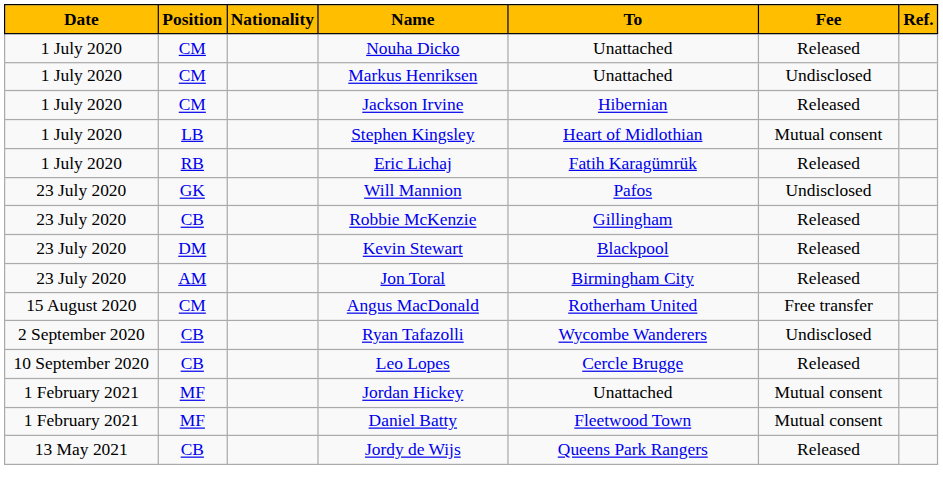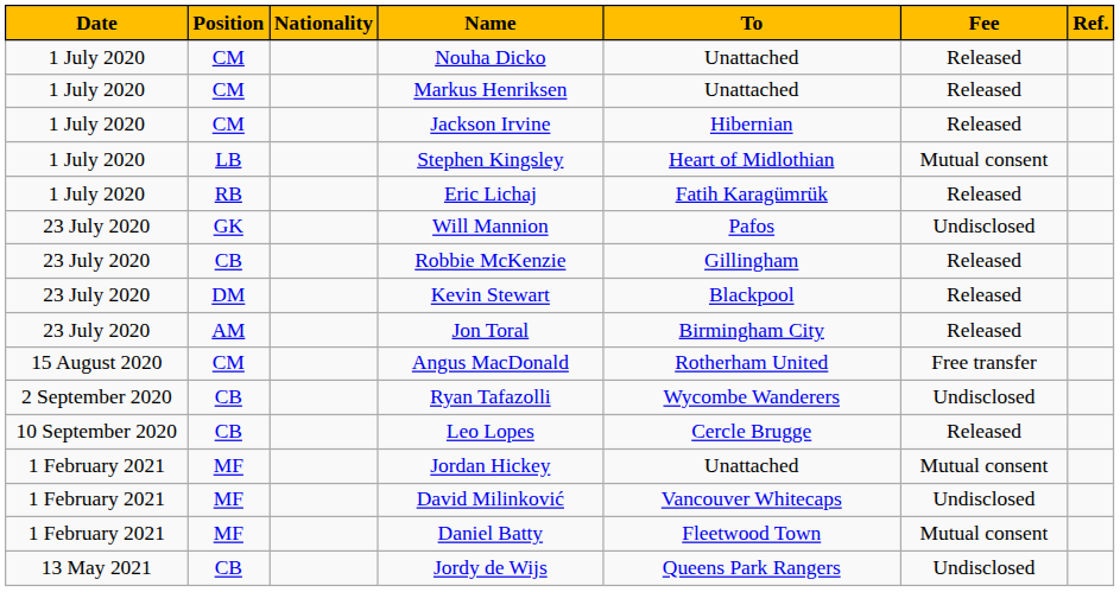 <table class="wikitable"  style="text-align:center; font-size:90%; ">
 <tr>
 <th style="color:#000000; background:#ffbf00; border:1px solid #000000; width:120px;">Date</th>
 <th style="color:#000000; background:#ffbf00; border:1px solid #000000; width:50px;">Position</th>
 <th style="color:#000000; background:#ffbf00; border:1px solid #000000; width:50px;">Nationality</th>
 <th style="color:#000000; background:#ffbf00; border:1px solid #000000; width:150px;">Name</th>
 <th style="color:#000000; background:#ffbf00; border:1px solid #000000; width:200px;">To</th>
 <th style="color:#000000; background:#ffbf00; border:1px solid #000000; width:110px;">Fee</th>
 <th style="color:#000000; background:#ffbf00; border:1px solid #000000; width:25px;">Ref.</th>
 </tr>
 <tr>
 <td>1 July 2020</td>
 <td><a href='#'>CM</a></td>
 <td></td>
 <td><a href='#'>Nouha Dicko</a></td>
 <td>Unattached</td>
 <td>Released</td>
 <td></td>
 </tr>
 <tr>
 <td>1 July 2020</td>
 <td><a href='#'>CM</a></td>
 <td></td>
 <td><a href='#'>Markus Henriksen</a></td>
 <td>Unattached</td>
-<td>Undisclosed</td>
+<td>Released</td>
 <td></td>
 </tr>
 <tr>
 <td>1 July 2020</td>
 <td><a href='#'>CM</a></td>
 <td></td>
 <td><a href='#'>Jackson Irvine</a></td>
 <td> <a href='#'>Hibernian</a></td>
 <td>Released</td>
 <td></td>
 </tr>
 <tr>
 <td>1 July 2020</td>
 <td><a href='#'>LB</a></td>
 <td></td>
 <td><a href='#'>Stephen Kingsley</a></td>
 <td> <a href='#'>Heart of Midlothian</a></td>
 <td>Mutual consent</td>
 <td></td>
 </tr>
 <tr>
 <td>1 July 2020</td>
 <td><a href='#'>RB</a></td>
 <td></td>
 <td><a href='#'>Eric Lichaj</a></td>
 <td> <a href='#'>Fatih Karagümrük</a></td>
 <td>Released</td>
 <td></td>
 </tr>
 <tr>
 <td>23 July 2020</td>
 <td><a href='#'>GK</a></td>
 <td></td>
 <td><a href='#'>Will Mannion</a></td>
 <td> <a href='#'>Pafos</a></td>
 <td>Undisclosed</td>
 <td></td>
 </tr>
 <tr>
 <td>23 July 2020</td>
 <td><a href='#'>CB</a></td>
 <td></td>
 <td><a href='#'>Robbie McKenzie</a></td>
 <td> <a href='#'>Gillingham</a></td>
 <td>Released</td>
 <td></td>
 </tr>
 <tr>
 <td>23 July 2020</td>
 <td><a href='#'>DM</a></td>
 <td></td>
 <td><a href='#'>Kevin Stewart</a></td>
 <td> <a href='#'>Blackpool</a></td>
 <td>Released</td>
 <td></td>
 </tr>
 <tr>
 <td>23 July 2020</td>
 <td><a href='#'>AM</a></td>
 <td></td>
 <td><a href='#'>Jon Toral</a></td>
 <td> <a href='#'>Birmingham City</a></td>
 <td>Released</td>
 <td></td>
 </tr>
 <tr>
 <td>15 August 2020</td>
 <td><a href='#'>CM</a></td>
 <td></td>
 <td><a href='#'>Angus MacDonald</a></td>
 <td> <a href='#'>Rotherham United</a></td>
 <td>Free transfer</td>
 <td></td>
 </tr>
 <tr>
 <td>2 September 2020</td>
 <td><a href='#'>CB</a></td>
 <td></td>
 <td><a href='#'>Ryan Tafazolli</a></td>
 <td> <a href='#'>Wycombe Wanderers</a></td>
 <td>Undisclosed</td>
 <td></td>
 </tr>
 <tr>
 <td>10 September 2020</td>
 <td><a href='#'>CB</a></td>
 <td></td>
 <td><a href='#'>Leo Lopes</a></td>
 <td> <a href='#'>Cercle Brugge</a></td>
 <td>Released</td>
 <td></td>
 </tr>
 <tr>
 <td>1 February 2021</td>
 <td><a href='#'>MF</a></td>
 <td></td>
 <td><a href='#'>Jordan Hickey</a></td>
 <td>Unattached</td>
 <td>Mutual consent</td>
 <td></td>
 </tr>
 <tr>
 <td>1 February 2021</td>
 <td><a href='#'>MF</a></td>
 <td></td>
+<td><a href='#'>David Milinković</a></td>
+<td> <a href='#'>Vancouver Whitecaps</a></td>
+<td>Undisclosed</td>
+<td></td>
+</tr>
+<tr>
+<td>1 February 2021</td>
+<td><a href='#'>MF</a></td>
+<td></td>
 <td><a href='#'>Daniel Batty</a></td>
 <td> <a href='#'>Fleetwood Town</a></td>
 <td>Mutual consent</td>
 <td></td>
 </tr>
 <tr>
 <td>13 May 2021</td>
 <td><a href='#'>CB</a></td>
 <td></td>
 <td><a href='#'>Jordy de Wijs</a></td>
 <td> <a href='#'>Queens Park Rangers</a></td>
-<td>Released</td>
+<td>Undisclosed</td>
 <td></td>
 </tr>
 </table>
